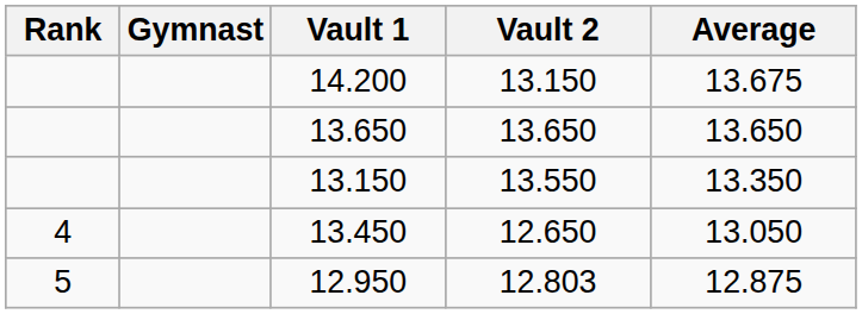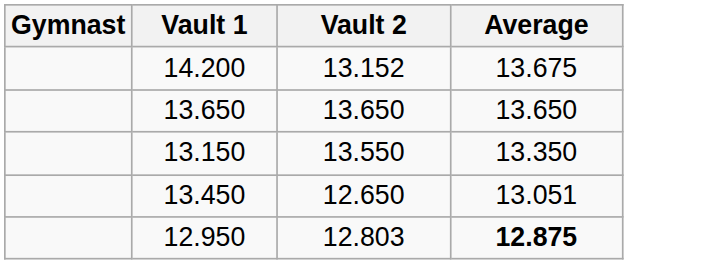 <table class="wikitable" style="text-align:center">
 <tr>
-<th scope="col" style="width:50px;">Rank</th>
 <th>Gymnast</th>
 <th style="width:5em">Vault 1</th>
 <th style="width:6em">Vault 2</th>
 <th style="width:6em">Average</th>
 </tr>
 <tr>
-<td></td>
 <td align=left></td>
 <td>14.200</td>
-<td>13.150</td>
+<td>13.152</td>
 <td>13.675</td>
 </tr>
 <tr>
-<td></td>
 <td align=left></td>
 <td>13.650</td>
 <td>13.650</td>
 <td>13.650</td>
 </tr>
 <tr>
-<td></td>
 <td align=left></td>
 <td>13.150</td>
 <td>13.550</td>
 <td>13.350</td>
 </tr>
 <tr>
-<td>4</td>
 <td align=left></td>
 <td>13.450</td>
 <td>12.650</td>
-<td>13.050</td>
+<td>13.051</td>
 </tr>
 <tr>
-<td>5</td>
 <td align=left></td>
 <td>12.950</td>
 <td>12.803</td>
-<td>12.875</td>
+<td><strong>12.875</strong></td>
 </tr>
 </table>
